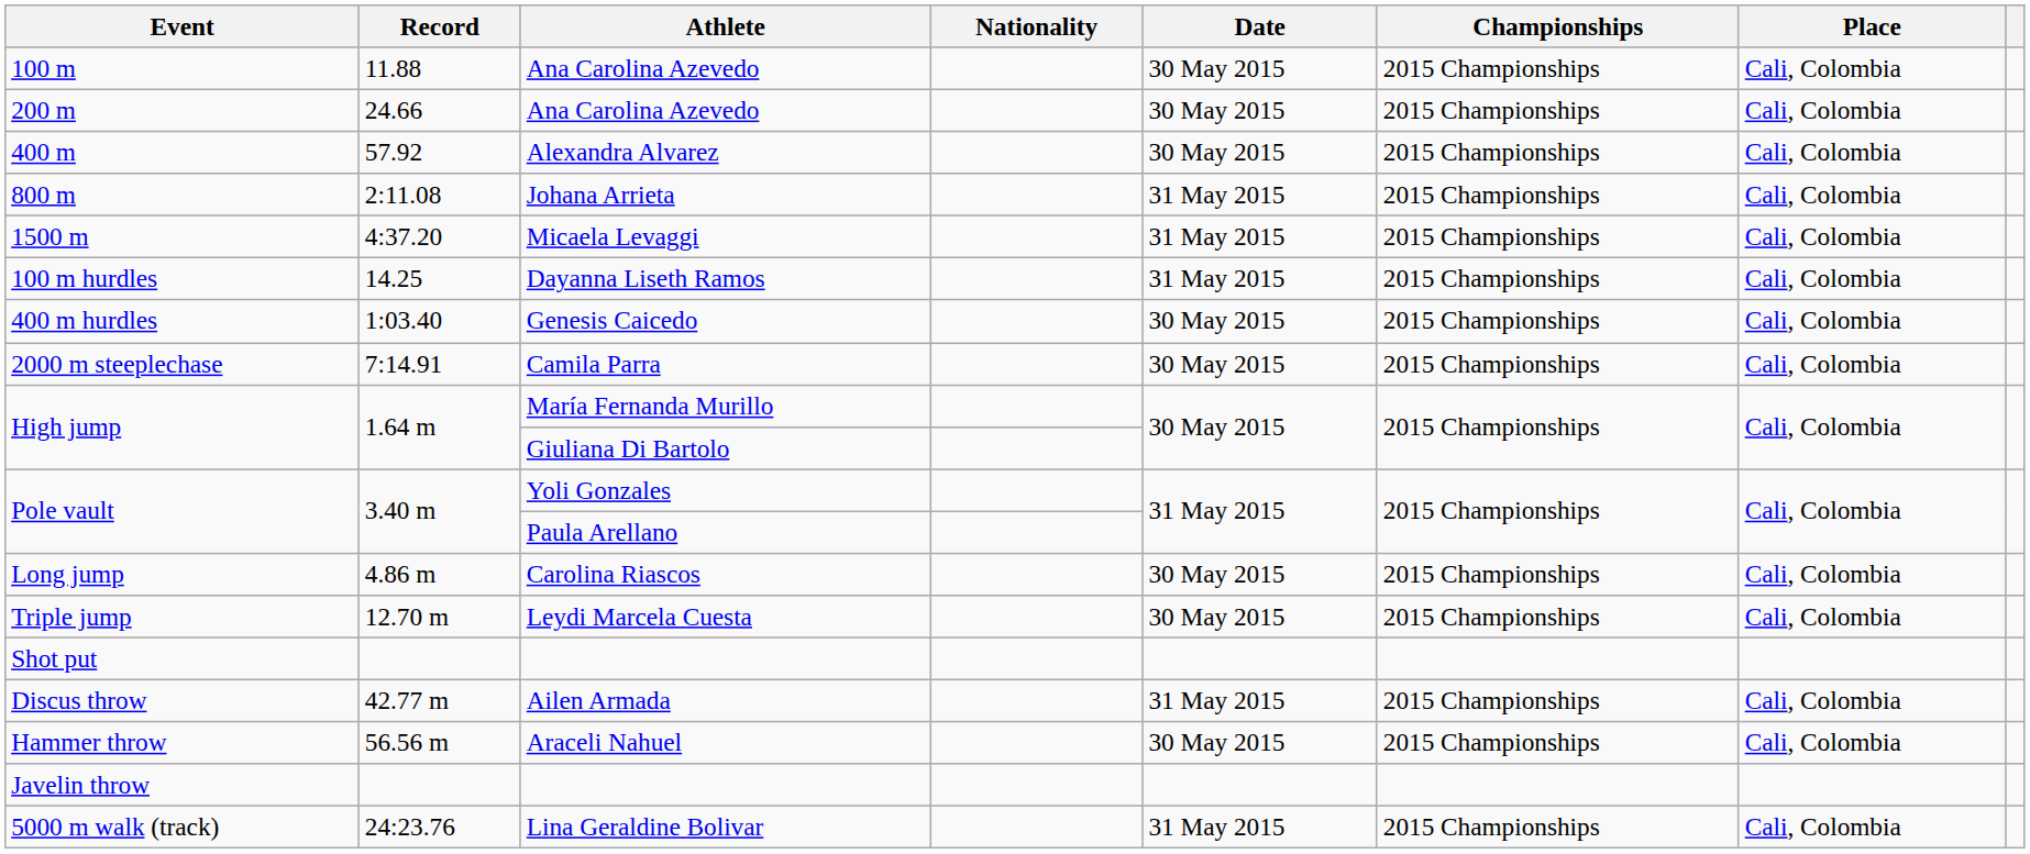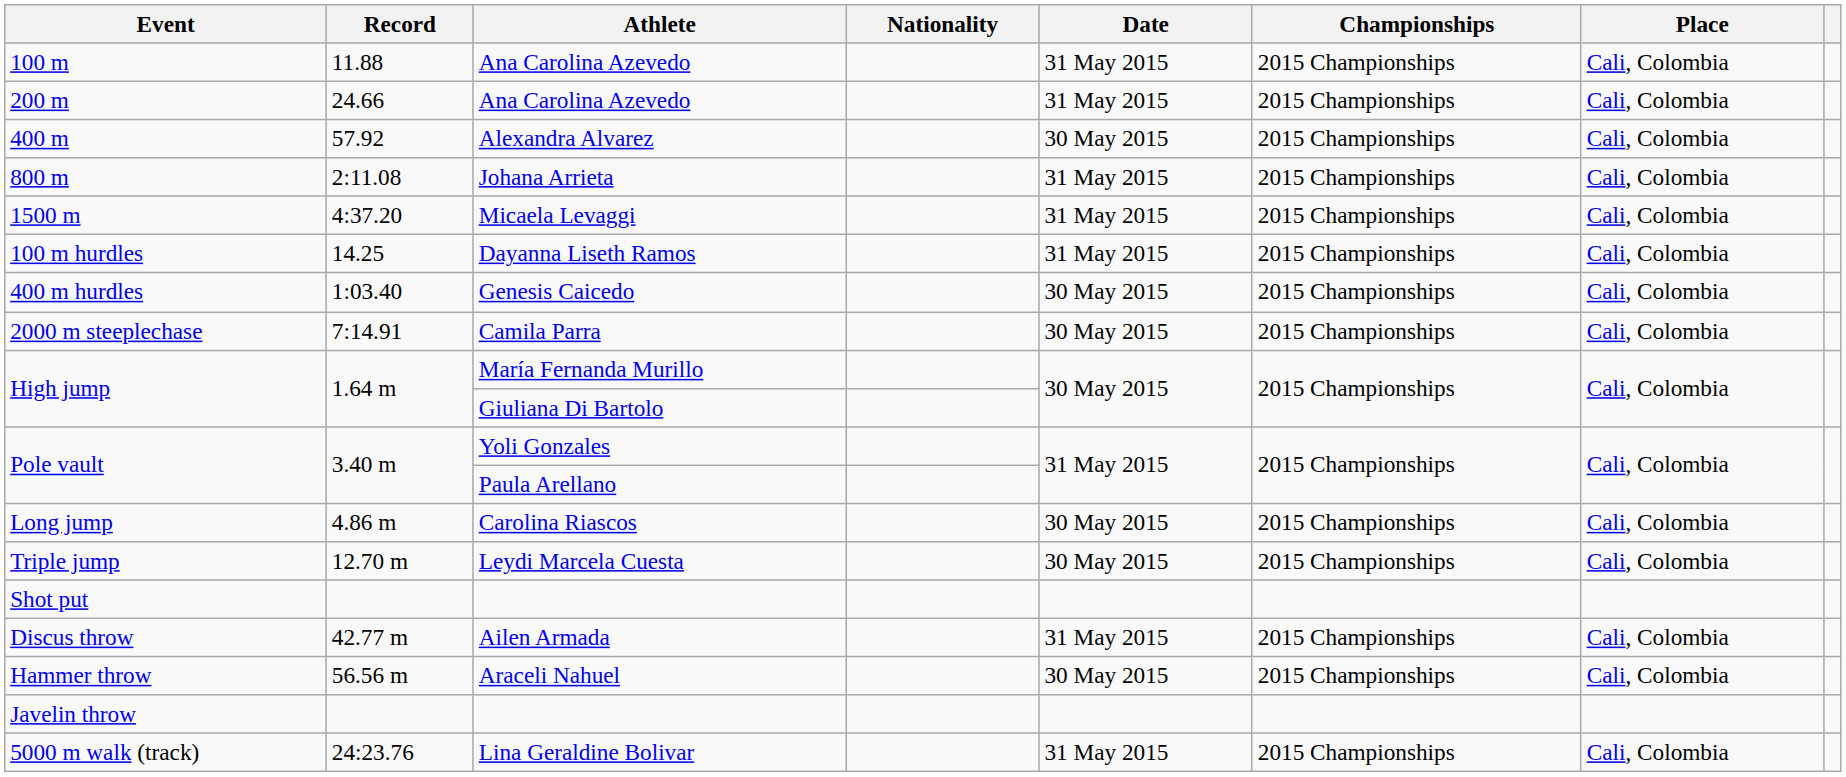 <table class="wikitable" style="font-size:95%; width: 95%;">
 <tr>
 <th>Event</th>
 <th>Record</th>
 <th>Athlete</th>
 <th>Nationality</th>
 <th>Date</th>
 <th>Championships</th>
 <th>Place</th>
 <th></th>
 </tr>
 <tr>
 <td><a href='#'>100 m</a></td>
 <td>11.88 </td>
 <td><a href='#'>Ana Carolina Azevedo</a></td>
 <td></td>
-<td>30 May 2015</td>
+<td>31 May 2015</td>
 <td>2015 Championships</td>
 <td> <a href='#'>Cali</a>, Colombia</td>
 <td></td>
 </tr>
 <tr>
 <td><a href='#'>200 m</a></td>
 <td>24.66 </td>
 <td><a href='#'>Ana Carolina Azevedo</a></td>
 <td></td>
-<td>30 May 2015</td>
+<td>31 May 2015</td>
 <td>2015 Championships</td>
 <td> <a href='#'>Cali</a>, Colombia</td>
 <td></td>
 </tr>
 <tr>
 <td><a href='#'>400 m</a></td>
 <td>57.92</td>
 <td><a href='#'>Alexandra Alvarez</a></td>
 <td></td>
 <td>30 May 2015</td>
 <td>2015 Championships</td>
 <td> <a href='#'>Cali</a>, Colombia</td>
 <td></td>
 </tr>
 <tr>
 <td><a href='#'>800 m</a></td>
 <td>2:11.08</td>
 <td><a href='#'>Johana Arrieta</a></td>
 <td></td>
 <td>31 May 2015</td>
 <td>2015 Championships</td>
 <td> <a href='#'>Cali</a>, Colombia</td>
 <td></td>
 </tr>
 <tr>
 <td><a href='#'>1500 m</a></td>
 <td>4:37.20</td>
 <td><a href='#'>Micaela Levaggi</a></td>
 <td></td>
 <td>31 May 2015</td>
 <td>2015 Championships</td>
 <td> <a href='#'>Cali</a>, Colombia</td>
 <td></td>
 </tr>
 <tr>
 <td><a href='#'>100 m hurdles</a></td>
 <td>14.25 </td>
 <td><a href='#'>Dayanna Liseth Ramos</a></td>
 <td></td>
 <td>31 May 2015</td>
 <td>2015 Championships</td>
 <td> <a href='#'>Cali</a>, Colombia</td>
 <td></td>
 </tr>
 <tr>
 <td><a href='#'>400 m hurdles</a></td>
 <td>1:03.40</td>
 <td><a href='#'>Genesis Caicedo</a></td>
 <td></td>
 <td>30 May 2015</td>
 <td>2015 Championships</td>
 <td> <a href='#'>Cali</a>, Colombia</td>
 <td></td>
 </tr>
 <tr>
 <td><a href='#'>2000 m steeplechase</a></td>
 <td>7:14.91</td>
 <td><a href='#'>Camila Parra</a></td>
 <td></td>
 <td>30 May 2015</td>
 <td>2015 Championships</td>
 <td> <a href='#'>Cali</a>, Colombia</td>
 <td></td>
 </tr>
 <tr>
 <td rowspan=2><a href='#'>High jump</a></td>
 <td rowspan=2>1.64 m</td>
 <td><a href='#'>María Fernanda Murillo</a></td>
 <td></td>
 <td rowspan=2>30 May 2015</td>
 <td rowspan=2>2015 Championships</td>
 <td rowspan=2> <a href='#'>Cali</a>, Colombia</td>
 <td rowspan=2></td>
 </tr>
 <tr>
 <td><a href='#'>Giuliana Di Bartolo</a></td>
 <td></td>
 </tr>
 <tr>
 <td rowspan=2><a href='#'>Pole vault</a></td>
 <td rowspan=2>3.40 m</td>
 <td><a href='#'>Yoli Gonzales</a></td>
 <td></td>
 <td rowspan=2>31 May 2015</td>
 <td rowspan=2>2015 Championships</td>
 <td rowspan=2> <a href='#'>Cali</a>, Colombia</td>
 <td rowspan=2></td>
 </tr>
 <tr>
 <td><a href='#'>Paula Arellano</a></td>
 <td></td>
 </tr>
 <tr>
 <td><a href='#'>Long jump</a></td>
 <td>4.86 m </td>
 <td><a href='#'>Carolina Riascos</a></td>
 <td></td>
 <td>30 May 2015</td>
 <td>2015 Championships</td>
 <td> <a href='#'>Cali</a>, Colombia</td>
 <td></td>
 </tr>
 <tr>
 <td><a href='#'>Triple jump</a></td>
 <td>12.70 m </td>
 <td><a href='#'>Leydi Marcela Cuesta</a></td>
 <td></td>
 <td>30 May 2015</td>
 <td>2015 Championships</td>
 <td> <a href='#'>Cali</a>, Colombia</td>
 <td></td>
 </tr>
 <tr>
 <td><a href='#'>Shot put</a></td>
 <td></td>
 <td></td>
 <td></td>
 <td></td>
 <td></td>
 <td></td>
 </tr>
 <tr>
 <td><a href='#'>Discus throw</a></td>
 <td>42.77 m</td>
 <td><a href='#'>Ailen Armada</a></td>
 <td></td>
 <td>31 May 2015</td>
 <td>2015 Championships</td>
 <td> <a href='#'>Cali</a>, Colombia</td>
 <td></td>
 </tr>
 <tr>
 <td><a href='#'>Hammer throw</a></td>
 <td>56.56 m</td>
 <td><a href='#'>Araceli Nahuel</a></td>
 <td></td>
 <td>30 May 2015</td>
 <td>2015 Championships</td>
 <td> <a href='#'>Cali</a>, Colombia</td>
 <td></td>
 </tr>
 <tr>
 <td><a href='#'>Javelin throw</a></td>
 <td></td>
 <td></td>
 <td></td>
 <td></td>
 <td></td>
 <td></td>
 </tr>
 <tr>
 <td><a href='#'>5000 m walk</a> (track)</td>
 <td>24:23.76</td>
 <td><a href='#'>Lina Geraldine Bolivar</a></td>
 <td></td>
 <td>31 May 2015</td>
 <td>2015 Championships</td>
 <td> <a href='#'>Cali</a>, Colombia</td>
 <td></td>
 </tr>
 </table>
